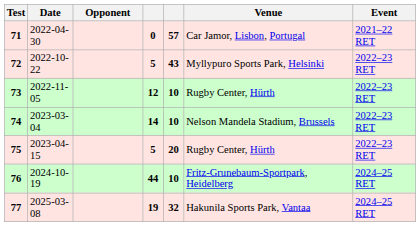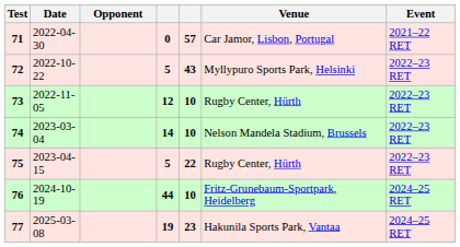 <table class="wikitable sortable" style="width:100%">
 <tr>
 <th style="width:5%">Test</th>
 <th style="width:11%">Date</th>
 <th style="width:17%">Opponent</th>
 <th style="width:5%"></th>
 <th style="width:5%"></th>
 <th>Venue</th>
 <th>Event</th>
 </tr>
 <tr bgcolor="FFE4E1">
 <td align="center"><strong>71</strong></td>
 <td>2022-04-30</td>
 <td></td>
 <td align="center"><strong>0</strong></td>
 <td align="center"><strong>57</strong></td>
 <td>Car Jamor, <a href='#'>Lisbon</a>, <a href='#'>Portugal</a></td>
 <td><a href='#'>2021–22 RET</a></td>
 </tr>
 <tr bgcolor="FFE4E1">
 <td align="center"><strong>72</strong></td>
 <td>2022-10-22</td>
 <td></td>
 <td align="center"><strong>5</strong></td>
 <td align="center"><strong>43</strong></td>
 <td>Myllypuro Sports Park, <a href='#'>Helsinki</a></td>
 <td><a href='#'>2022–23 RET</a></td>
 </tr>
 <tr bgcolor="#ccffcc">
 <td align="center"><strong>73</strong></td>
 <td>2022-11-05</td>
 <td></td>
 <td align="center"><strong>12</strong></td>
 <td align="center"><strong>10</strong></td>
 <td>Rugby Center, <a href='#'>Hürth</a></td>
 <td><a href='#'>2022–23 RET</a></td>
 </tr>
 <tr bgcolor="#ccffcc">
 <td align="center"><strong>74</strong></td>
 <td>2023-03-04</td>
 <td></td>
 <td align="center"><strong>14</strong></td>
 <td align="center"><strong>10</strong></td>
 <td>Nelson Mandela Stadium, <a href='#'>Brussels</a></td>
 <td><a href='#'>2022–23 RET</a></td>
 </tr>
 <tr bgcolor="FFE4E1">
 <td align="center"><strong>75</strong></td>
 <td>2023-04-15</td>
 <td></td>
 <td align="center"><strong>5</strong></td>
-<td align="center"><strong>20</strong></td>
+<td align="center"><strong>22</strong></td>
 <td>Rugby Center, <a href='#'>Hürth</a></td>
 <td><a href='#'>2022–23 RET</a></td>
 </tr>
 <tr bgcolor="#ccffcc">
 <td align="center"><strong>76</strong></td>
 <td>2024-10-19</td>
 <td></td>
 <td align="center"><strong>44</strong></td>
 <td align="center"><strong>10</strong></td>
 <td><a href='#'>Fritz-Grunebaum-Sportpark</a>, <a href='#'>Heidelberg</a></td>
 <td><a href='#'>2024–25 RET</a></td>
 </tr>
 <tr bgcolor="FFE4E1">
 <td align="center"><strong>77</strong></td>
 <td>2025-03-08</td>
 <td></td>
 <td align="center"><strong>19</strong></td>
-<td align="center"><strong>32</strong></td>
+<td align="center"><strong>23</strong></td>
 <td>Hakunila Sports Park, <a href='#'>Vantaa</a></td>
 <td><a href='#'>2024–25 RET</a></td>
 </tr>
 </table>
